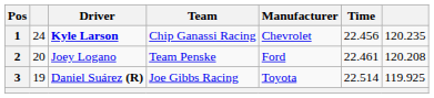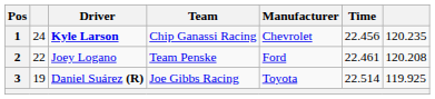 <table class="wikitable" style="font-size:95%">
 <tr>
 <th>Pos</th>
 <th></th>
 <th>Driver</th>
 <th>Team</th>
 <th>Manufacturer</th>
 <th>Time</th>
 <th></th>
 </tr>
 <tr>
 <th>1</th>
 <td>24</td>
 <td><strong><a href='#'>Kyle Larson</a></strong></td>
 <td><a href='#'>Chip Ganassi Racing</a></td>
 <td><a href='#'>Chevrolet</a></td>
 <td>22.456</td>
 <td>120.235</td>
 </tr>
 <tr>
 <th>2</th>
-<td>20</td>
+<td>22</td>
 <td><a href='#'>Joey Logano</a></td>
 <td><a href='#'>Team Penske</a></td>
 <td><a href='#'>Ford</a></td>
 <td>22.461</td>
 <td>120.208</td>
 </tr>
 <tr>
 <th>3</th>
 <td>19</td>
 <td><a href='#'>Daniel Suárez</a> <strong>(R)</strong></td>
 <td><a href='#'>Joe Gibbs Racing</a></td>
 <td><a href='#'>Toyota</a></td>
 <td>22.514</td>
 <td>119.925</td>
 </tr>
 <tr>
 <th colspan="7"></th>
 </tr>
 </table>
